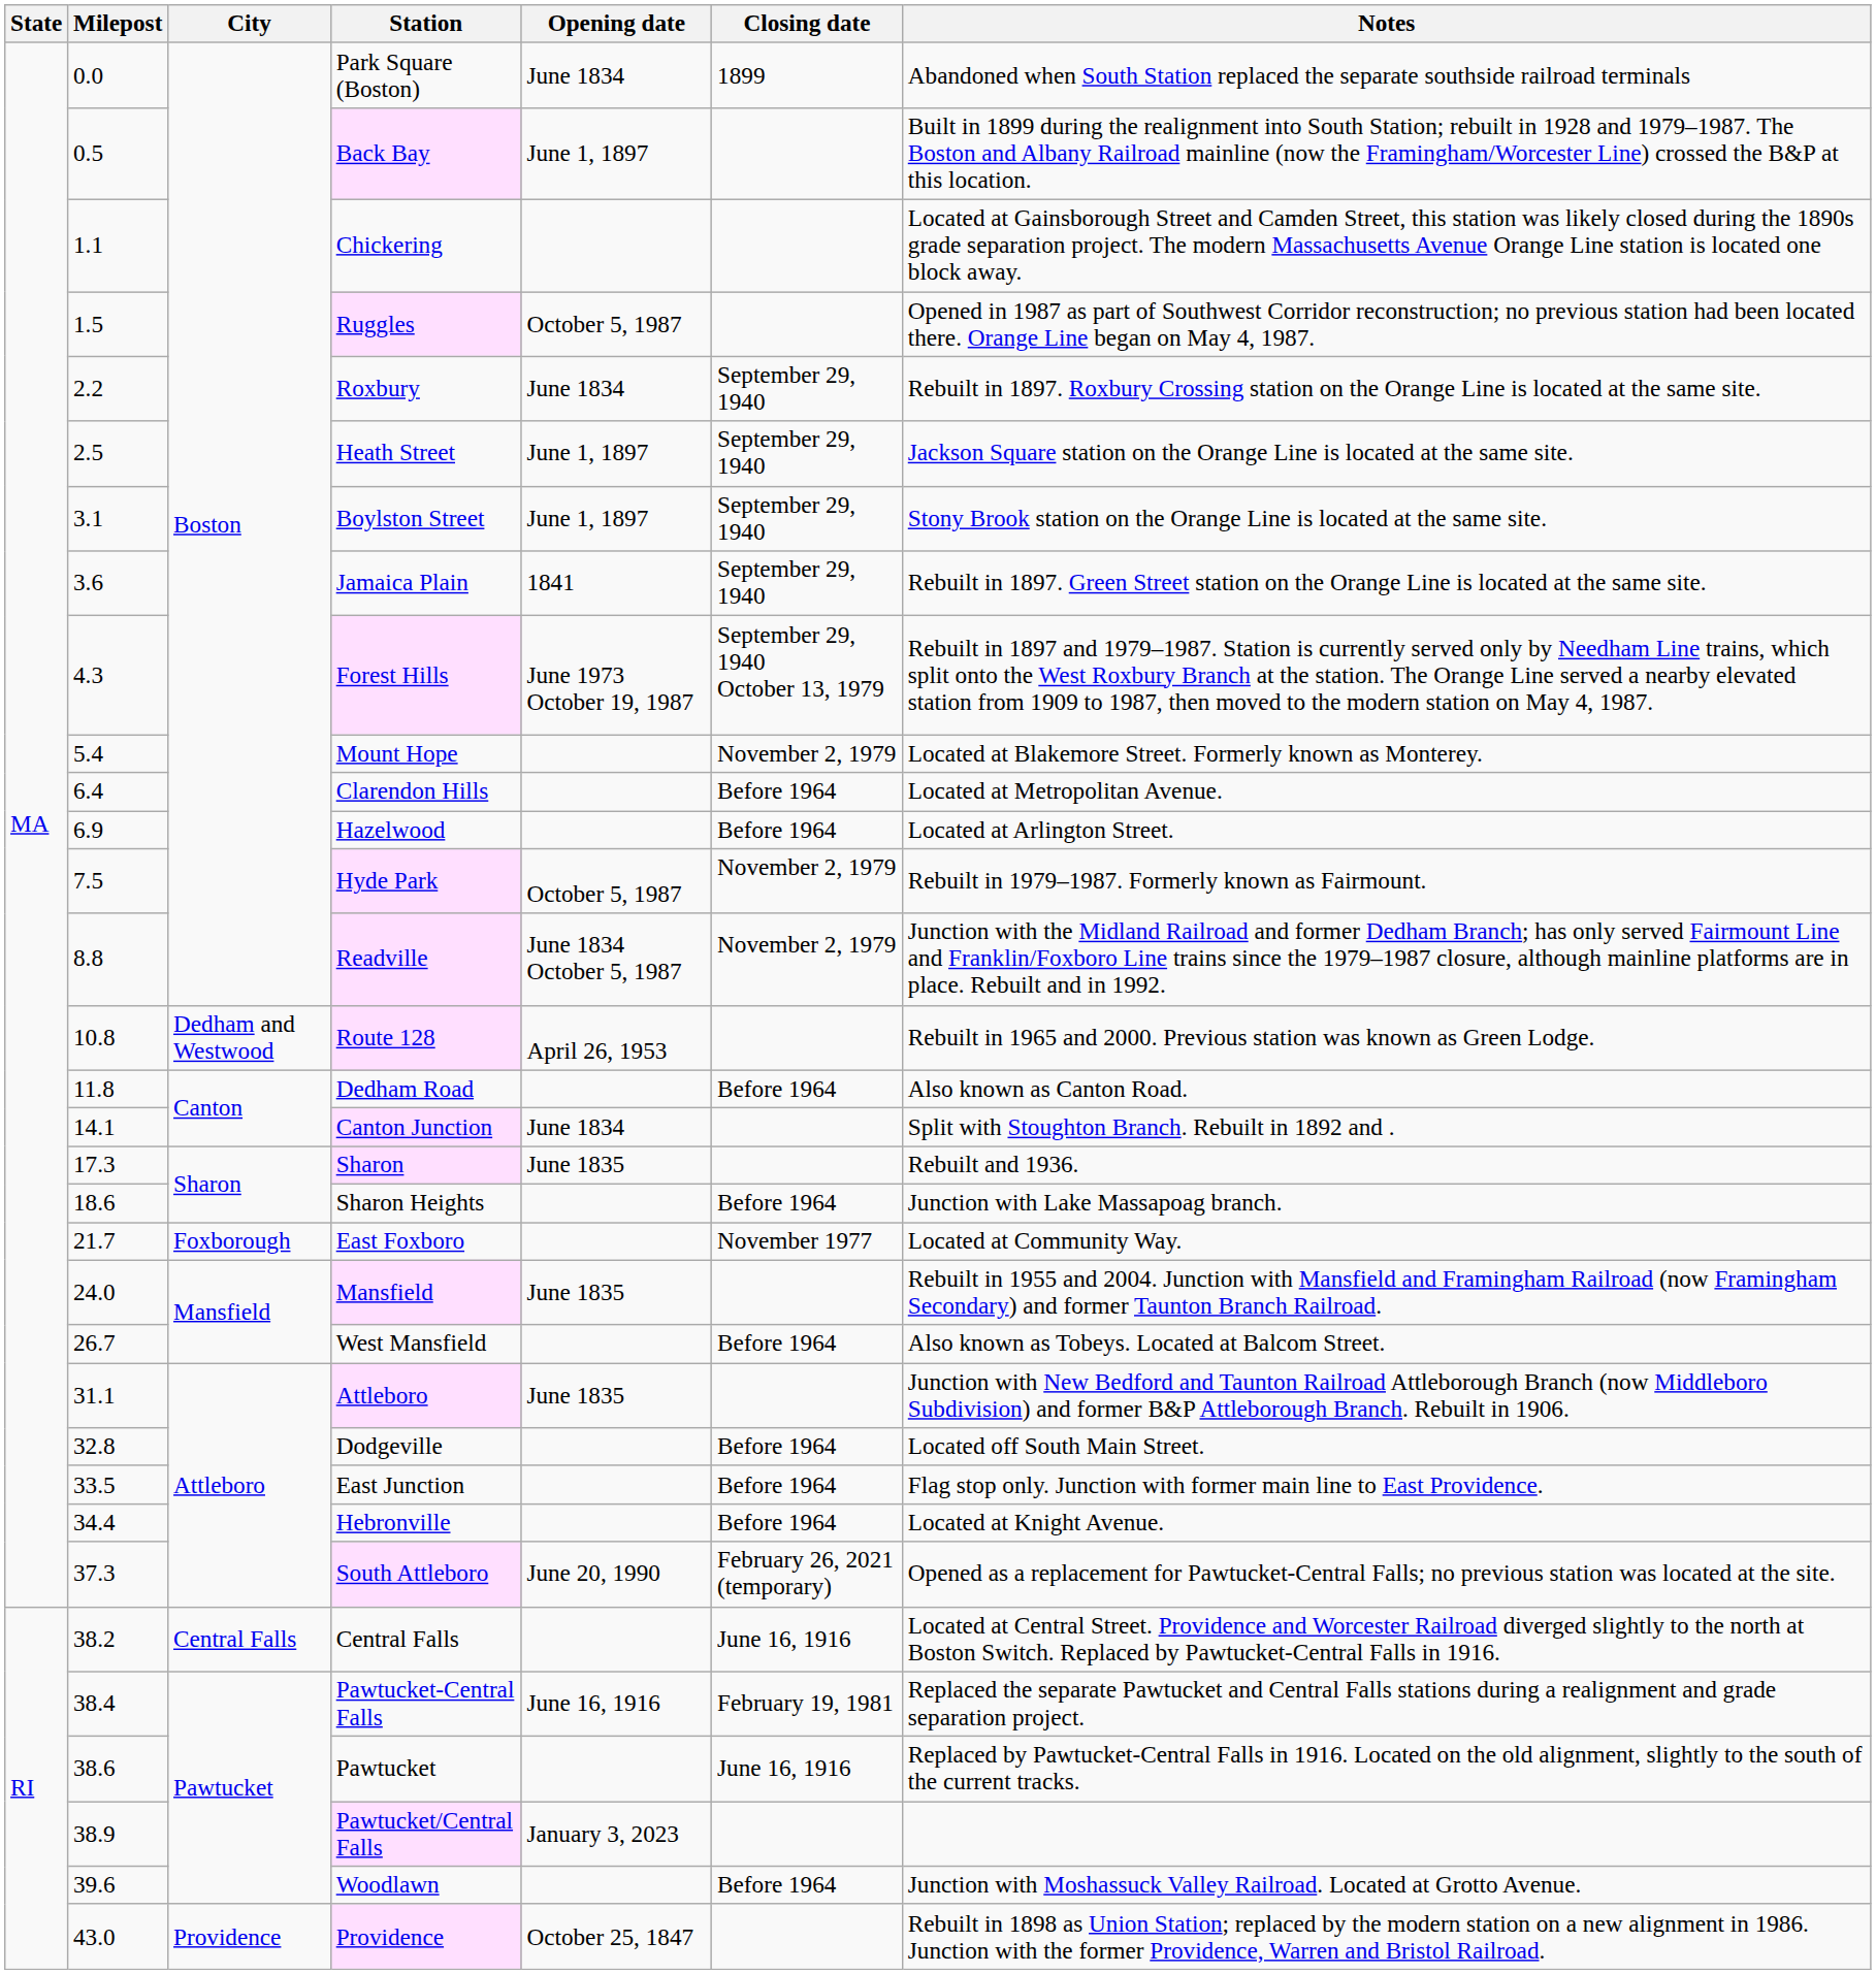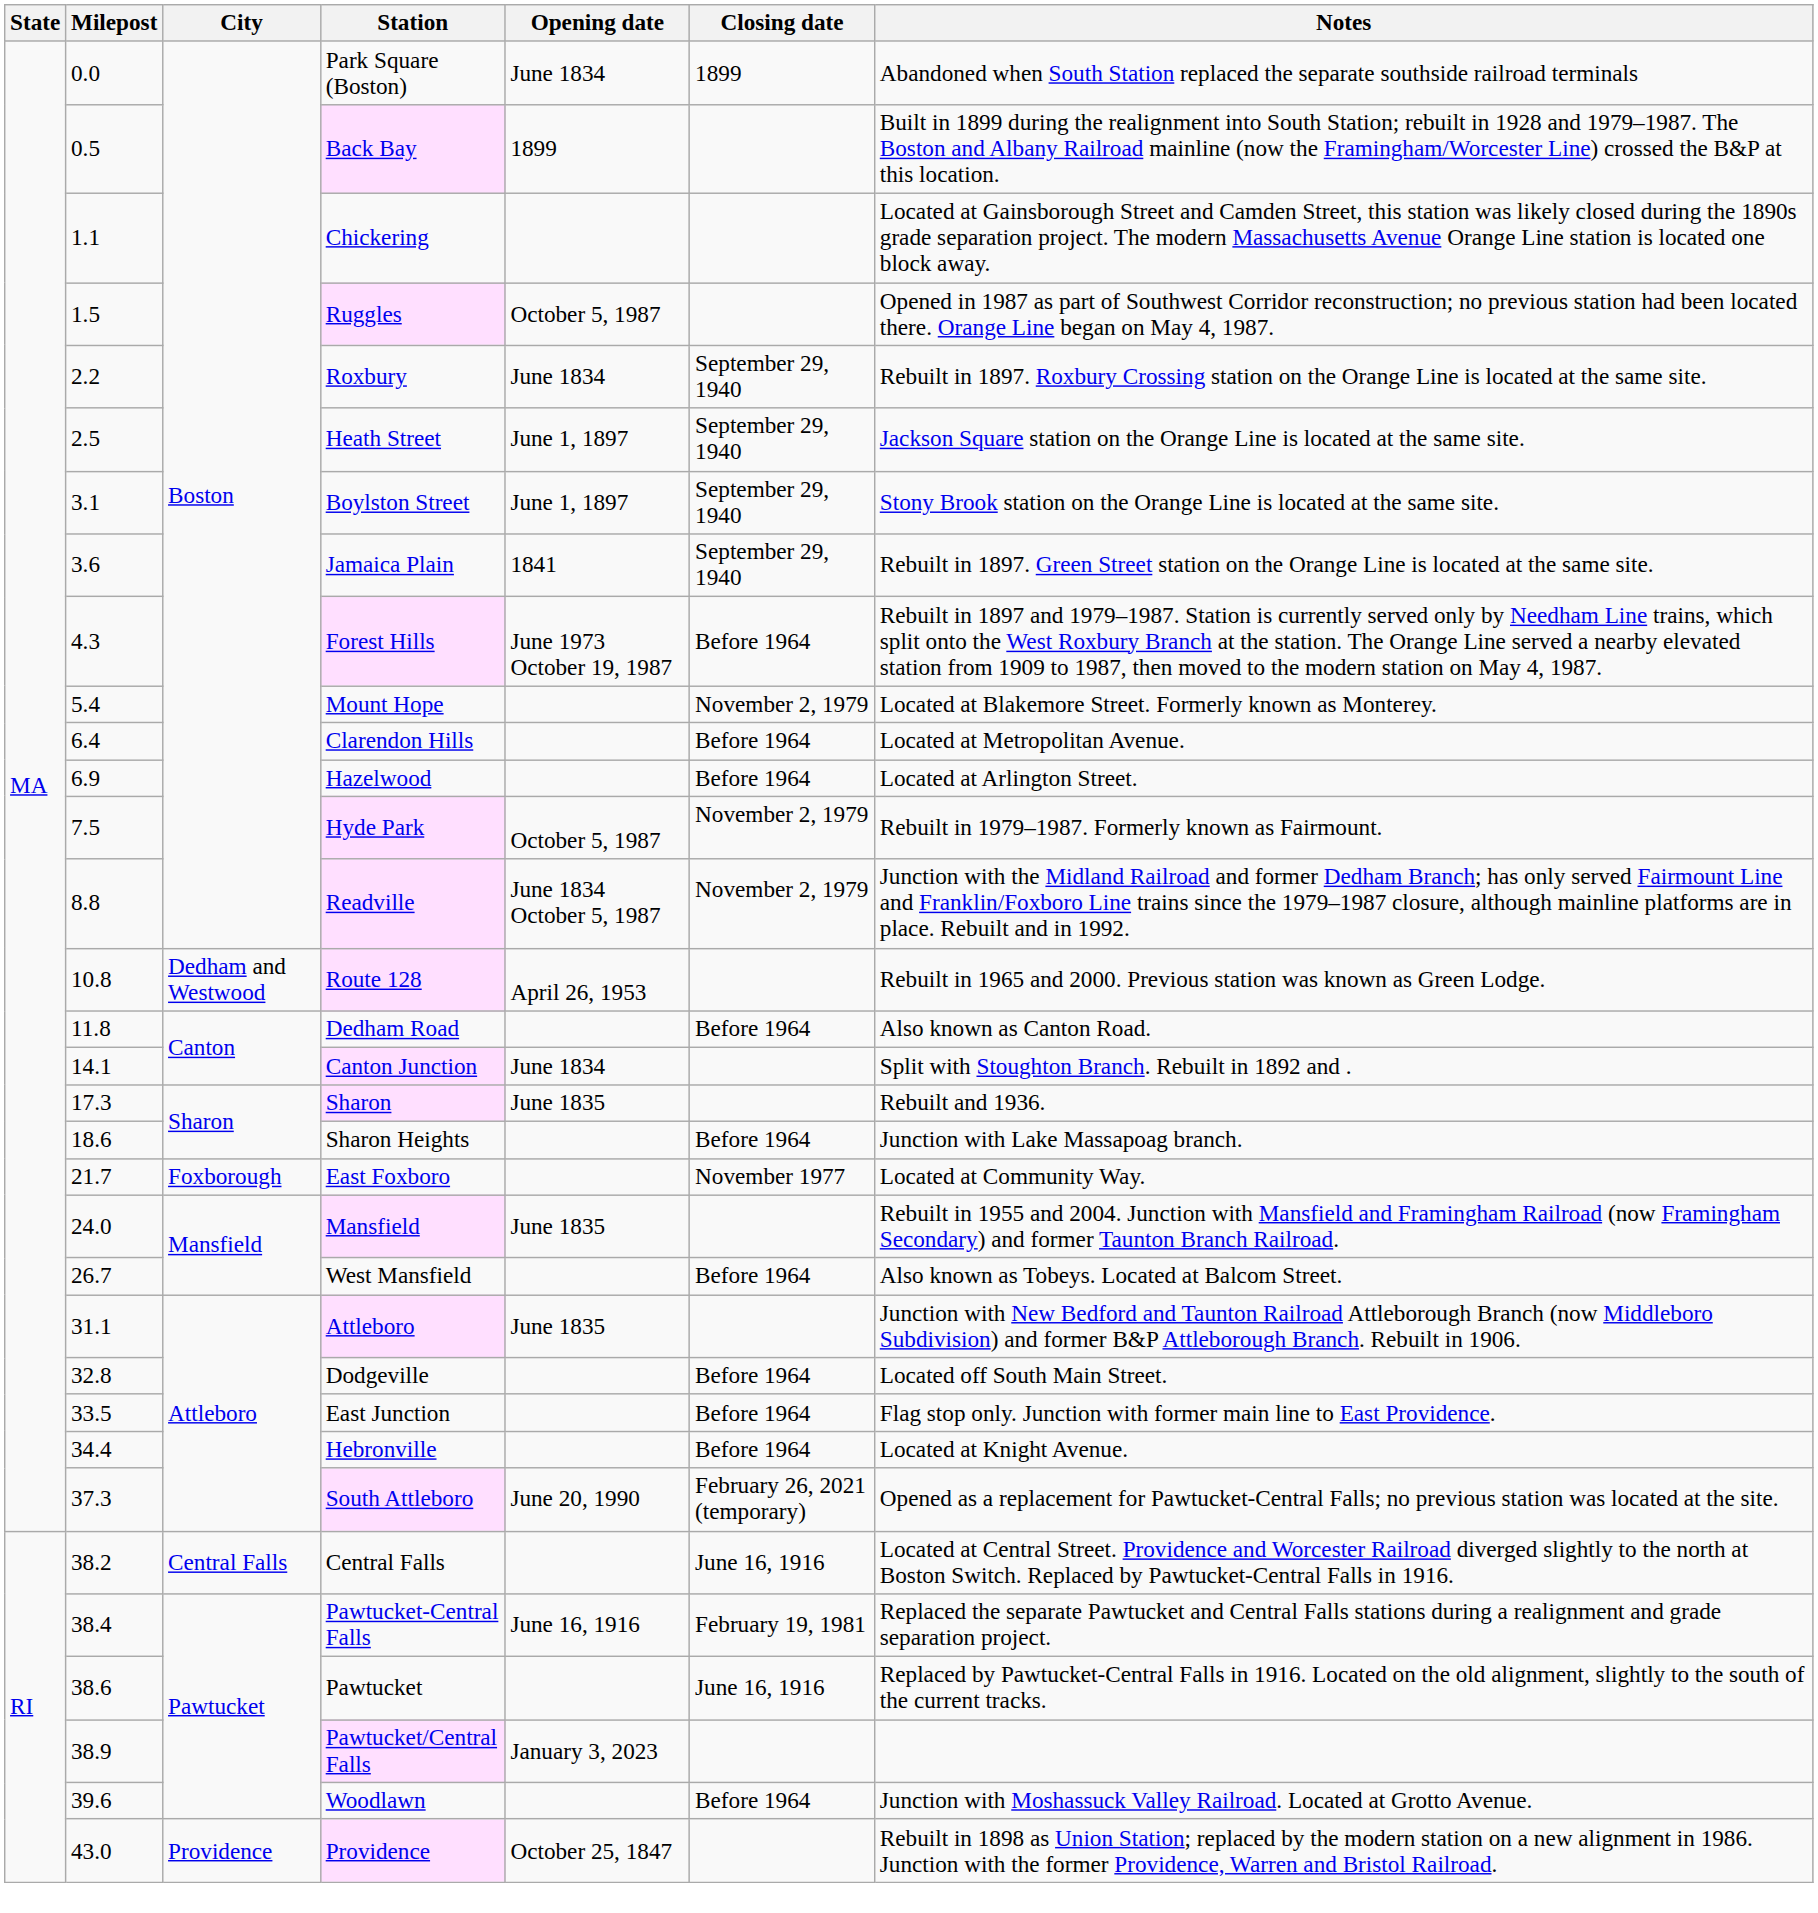 <table class="wikitable">
 <tr>
 <th>State</th>
 <th>Milepost</th>
 <th>City</th>
 <th scope="col" style="width: 120px;">Station</th>
 <th scope="col" style="width: 120px;">Opening date</th>
 <th scope="col" style="width: 120px;">Closing date</th>
 <th>Notes</th>
 </tr>
 <tr>
 <td rowspan=27><a href='#'>MA</a></td>
 <td>0.0</td>
 <td rowspan=14><a href='#'>Boston</a></td>
 <td>Park Square (Boston)</td>
 <td>June 1834</td>
 <td>1899</td>
 <td>Abandoned when <a href='#'>South Station</a> replaced the separate southside railroad terminals</td>
 </tr>
 <tr>
 <td>0.5</td>
 <td bgcolor=ffdfff> <a href='#'>Back Bay</a></td>
-<td>June 1, 1897</td>
+<td>1899</td>
 <td></td>
 <td>Built in 1899 during the realignment into South Station; rebuilt in 1928 and 1979–1987. The <a href='#'>Boston and Albany Railroad</a> mainline (now the <a href='#'>Framingham/Worcester Line</a>) crossed the B&P at this location.</td>
 </tr>
 <tr>
 <td>1.1</td>
 <td><a href='#'>Chickering</a></td>
 <td></td>
 <td></td>
 <td>Located at Gainsborough Street and Camden Street, this station was likely closed during the 1890s grade separation project. The modern <a href='#'>Massachusetts Avenue</a> Orange Line station is located one block away.</td>
 </tr>
 <tr>
 <td>1.5</td>
 <td bgcolor=ffdfff> <a href='#'>Ruggles</a></td>
 <td>October 5, 1987</td>
 <td></td>
 <td>Opened in 1987 as part of Southwest Corridor reconstruction; no previous station had been located there. <a href='#'>Orange Line</a> began on May 4, 1987.</td>
 </tr>
 <tr>
 <td>2.2</td>
 <td><a href='#'>Roxbury</a></td>
 <td>June 1834</td>
 <td>September 29, 1940</td>
 <td>Rebuilt in 1897. <a href='#'>Roxbury Crossing</a> station on the Orange Line is located at the same site.</td>
 </tr>
 <tr>
 <td>2.5</td>
 <td><a href='#'>Heath Street</a></td>
 <td>June 1, 1897</td>
 <td>September 29, 1940</td>
 <td><a href='#'>Jackson Square</a> station on the Orange Line is located at the same site.</td>
 </tr>
 <tr>
 <td>3.1</td>
 <td><a href='#'>Boylston Street</a></td>
 <td>June 1, 1897</td>
 <td>September 29, 1940</td>
 <td><a href='#'>Stony Brook</a> station on the Orange Line is located at the same site.</td>
 </tr>
 <tr>
 <td>3.6</td>
 <td><a href='#'>Jamaica Plain</a></td>
 <td>1841</td>
 <td>September 29, 1940</td>
 <td>Rebuilt in 1897. <a href='#'>Green Street</a> station on the Orange Line is located at the same site.</td>
 </tr>
 <tr>
 <td>4.3</td>
 <td bgcolor=ffdfff><a href='#'>Forest Hills</a></td>
 <td><br>June 1973<br>October 19, 1987</td>
-<td>September 29, 1940<br>October 13, 1979<br> </td>
+<td>Before 1964</td>
 <td>Rebuilt in 1897 and 1979–1987. Station is currently served only by <a href='#'>Needham Line</a> trains, which split onto the <a href='#'>West Roxbury Branch</a> at the station. The Orange Line served a nearby elevated station from 1909 to 1987, then moved to the modern station on May 4, 1987.</td>
 </tr>
 <tr>
 <td>5.4</td>
 <td><a href='#'>Mount Hope</a></td>
 <td></td>
 <td>November 2, 1979</td>
 <td>Located at Blakemore Street. Formerly known as Monterey.</td>
 </tr>
 <tr>
 <td>6.4</td>
 <td><a href='#'>Clarendon Hills</a></td>
 <td></td>
 <td>Before 1964</td>
 <td>Located at Metropolitan Avenue.</td>
 </tr>
 <tr>
 <td>6.9</td>
 <td><a href='#'>Hazelwood</a></td>
 <td></td>
 <td>Before 1964</td>
 <td>Located at Arlington Street.</td>
 </tr>
 <tr>
 <td>7.5</td>
 <td bgcolor=ffdfff> <a href='#'>Hyde Park</a></td>
 <td><br>October 5, 1987</td>
 <td>November 2, 1979<br> </td>
 <td>Rebuilt in 1979–1987. Formerly known as Fairmount.</td>
 </tr>
 <tr>
 <td>8.8</td>
 <td bgcolor=ffdfff> <a href='#'>Readville</a></td>
 <td>June 1834<br>October 5, 1987</td>
 <td>November 2, 1979<br> </td>
 <td>Junction with the <a href='#'>Midland Railroad</a> and former <a href='#'>Dedham Branch</a>; has only served <a href='#'>Fairmount Line</a> and <a href='#'>Franklin/Foxboro Line</a> trains since the 1979–1987 closure, although mainline platforms are in place. Rebuilt  and in 1992.</td>
 </tr>
 <tr>
 <td>10.8</td>
 <td><a href='#'>Dedham</a> and <a href='#'>Westwood</a></td>
 <td bgcolor=ffdfff> <a href='#'>Route 128</a></td>
 <td><br>April 26, 1953</td>
 <td><br> </td>
 <td>Rebuilt in 1965 and 2000. Previous station was known as Green Lodge.</td>
 </tr>
 <tr>
 <td>11.8</td>
 <td rowspan=2><a href='#'>Canton</a></td>
 <td><a href='#'>Dedham Road</a></td>
 <td></td>
 <td>Before 1964</td>
 <td>Also known as Canton Road.</td>
 </tr>
 <tr>
 <td>14.1</td>
 <td bgcolor=ffdfff> <a href='#'>Canton Junction</a></td>
 <td>June 1834</td>
 <td></td>
 <td>Split with <a href='#'>Stoughton Branch</a>. Rebuilt in 1892 and .</td>
 </tr>
 <tr>
 <td>17.3</td>
 <td rowspan="2"><a href='#'>Sharon</a></td>
 <td bgcolor=ffdfff> <a href='#'>Sharon</a></td>
 <td>June 1835</td>
 <td></td>
 <td>Rebuilt  and 1936.</td>
 </tr>
 <tr>
 <td>18.6</td>
 <td>Sharon Heights</td>
 <td></td>
 <td>Before 1964</td>
 <td>Junction with Lake Massapoag branch.</td>
 </tr>
 <tr>
 <td>21.7</td>
 <td><a href='#'>Foxborough</a></td>
 <td><a href='#'>East Foxboro</a></td>
 <td></td>
 <td>November 1977</td>
 <td>Located at Community Way.</td>
 </tr>
 <tr>
 <td>24.0</td>
 <td rowspan="2"><a href='#'>Mansfield</a></td>
 <td bgcolor=ffdfff> <a href='#'>Mansfield</a></td>
 <td>June 1835</td>
 <td></td>
 <td>Rebuilt in 1955 and 2004. Junction with <a href='#'>Mansfield and Framingham Railroad</a> (now <a href='#'>Framingham Secondary</a>) and former <a href='#'>Taunton Branch Railroad</a>.</td>
 </tr>
 <tr>
 <td>26.7</td>
 <td>West Mansfield</td>
 <td></td>
 <td>Before 1964</td>
 <td>Also known as Tobeys. Located at Balcom Street.</td>
 </tr>
 <tr>
 <td>31.1</td>
 <td rowspan=5><a href='#'>Attleboro</a></td>
 <td bgcolor=ffdfff> <a href='#'>Attleboro</a></td>
 <td>June 1835</td>
 <td></td>
 <td>Junction with <a href='#'>New Bedford and Taunton Railroad</a> Attleborough Branch (now <a href='#'>Middleboro Subdivision</a>) and former B&P <a href='#'>Attleborough Branch</a>. Rebuilt in 1906.</td>
 </tr>
 <tr>
 <td>32.8</td>
 <td>Dodgeville</td>
 <td></td>
 <td>Before 1964</td>
 <td>Located off South Main Street.</td>
 </tr>
 <tr>
 <td>33.5</td>
 <td>East Junction</td>
 <td></td>
 <td>Before 1964</td>
 <td>Flag stop only. Junction with former main line to <a href='#'>East Providence</a>.</td>
 </tr>
 <tr>
 <td>34.4</td>
 <td><a href='#'>Hebronville</a></td>
 <td></td>
 <td>Before 1964</td>
 <td>Located at Knight Avenue.</td>
 </tr>
 <tr>
 <td>37.3</td>
 <td bgcolor=ffdfff> <a href='#'>South Attleboro</a></td>
 <td>June 20, 1990</td>
 <td>February 26, 2021 (temporary)</td>
 <td>Opened as a replacement for Pawtucket-Central Falls; no previous station was located at the site.</td>
 </tr>
 <tr>
 <td rowspan=6><a href='#'>RI</a></td>
 <td>38.2</td>
 <td><a href='#'>Central Falls</a></td>
 <td>Central Falls</td>
 <td></td>
 <td>June 16, 1916</td>
 <td>Located at Central Street. <a href='#'>Providence and Worcester Railroad</a> diverged slightly to the north at Boston Switch. Replaced by Pawtucket-Central Falls in 1916.</td>
 </tr>
 <tr>
 <td>38.4</td>
 <td rowspan=4><a href='#'>Pawtucket</a></td>
 <td><a href='#'>Pawtucket-Central Falls</a></td>
 <td>June 16, 1916</td>
 <td>February 19, 1981</td>
 <td>Replaced the separate Pawtucket and Central Falls stations during a realignment and grade separation project.</td>
 </tr>
 <tr>
 <td>38.6</td>
 <td>Pawtucket</td>
 <td></td>
 <td>June 16, 1916</td>
 <td>Replaced by Pawtucket-Central Falls in 1916. Located on the old alignment, slightly to the south of the current tracks.</td>
 </tr>
 <tr>
 <td>38.9</td>
 <td bgcolor=ffdfff> <a href='#'>Pawtucket/Central Falls</a></td>
 <td>January 3, 2023</td>
 <td></td>
 <td></td>
 </tr>
 <tr>
 <td>39.6</td>
 <td><a href='#'>Woodlawn</a></td>
 <td></td>
 <td>Before 1964</td>
 <td>Junction with <a href='#'>Moshassuck Valley Railroad</a>. Located at Grotto Avenue.</td>
 </tr>
 <tr>
 <td>43.0</td>
 <td><a href='#'>Providence</a></td>
 <td bgcolor=ffdfff> <a href='#'>Providence</a></td>
 <td>October 25, 1847</td>
 <td></td>
 <td>Rebuilt in 1898 as <a href='#'>Union Station</a>; replaced by the modern station on a new alignment in 1986. Junction with the former <a href='#'>Providence, Warren and Bristol Railroad</a>.</td>
 </tr>
 </table>
